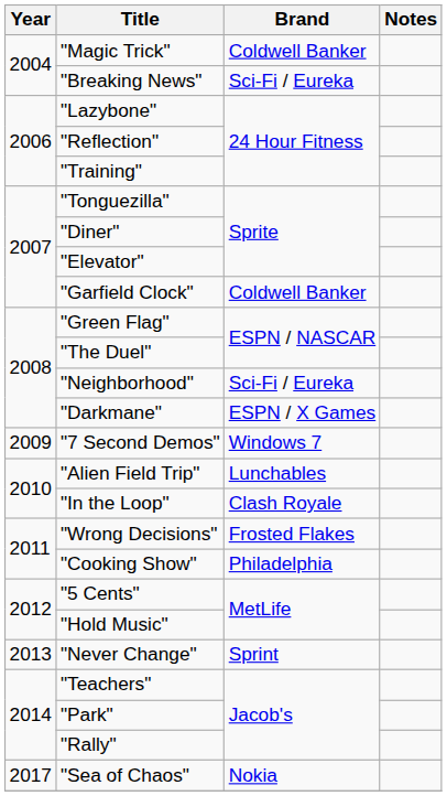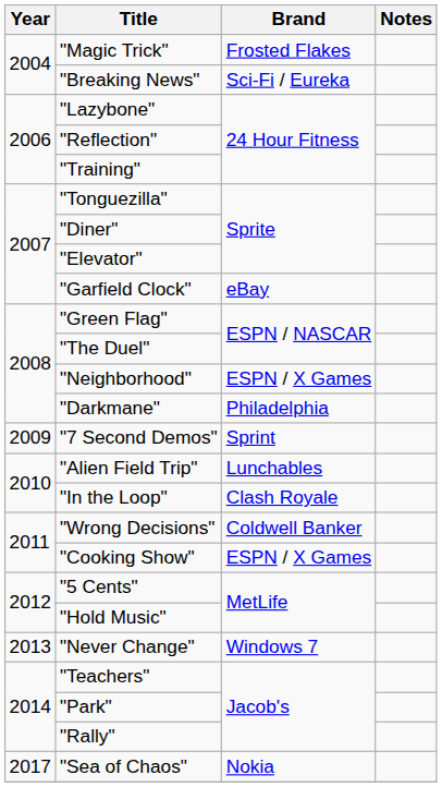 <table class="wikitable">
 <tr>
 <th>Year</th>
 <th>Title</th>
 <th>Brand</th>
 <th>Notes</th>
 </tr>
 <tr>
 <td rowspan=2>2004</td>
 <td>"Magic Trick"</td>
-<td><a href='#'>Coldwell Banker</a></td>
+<td><a href='#'>Frosted Flakes</a></td>
 <td></td>
 </tr>
 <tr>
 <td>"Breaking News"</td>
 <td><a href='#'>Sci-Fi</a> / <a href='#'>Eureka</a></td>
 <td></td>
 </tr>
 <tr>
 <td rowspan=3>2006</td>
 <td>"Lazybone"</td>
 <td rowspan="3"><a href='#'>24 Hour Fitness</a></td>
 <td></td>
 </tr>
 <tr>
 <td>"Reflection"</td>
 <td></td>
 </tr>
 <tr>
 <td>"Training"</td>
 <td></td>
 </tr>
 <tr>
 <td rowspan=4>2007</td>
 <td>"Tonguezilla"</td>
 <td rowspan="3"><a href='#'>Sprite</a></td>
 <td></td>
 </tr>
 <tr>
 <td>"Diner"</td>
 <td></td>
 </tr>
 <tr>
 <td>"Elevator"</td>
 <td></td>
 </tr>
 <tr>
 <td>"Garfield Clock"</td>
-<td><a href='#'>Coldwell Banker</a></td>
+<td><a href='#'>eBay</a></td>
 <td></td>
 </tr>
 <tr>
 <td rowspan=4>2008</td>
 <td>"Green Flag"</td>
 <td rowspan="2"><a href='#'>ESPN</a> / <a href='#'>NASCAR</a></td>
 <td></td>
 </tr>
 <tr>
 <td>"The Duel"</td>
 <td></td>
 </tr>
 <tr>
 <td>"Neighborhood"</td>
-<td><a href='#'>Sci-Fi</a> / <a href='#'>Eureka</a></td>
+<td><a href='#'>ESPN</a> / <a href='#'>X Games</a></td>
 <td></td>
 </tr>
 <tr>
 <td>"Darkmane"</td>
-<td><a href='#'>ESPN</a> / <a href='#'>X Games</a></td>
+<td><a href='#'>Philadelphia</a></td>
 <td></td>
 </tr>
 <tr>
 <td>2009</td>
 <td>"7 Second Demos"</td>
-<td><a href='#'>Windows 7</a></td>
+<td><a href='#'>Sprint</a></td>
 <td></td>
 </tr>
 <tr>
 <td rowspan=2>2010</td>
 <td>"Alien Field Trip"</td>
 <td><a href='#'>Lunchables</a></td>
 <td></td>
 </tr>
 <tr>
 <td>"In the Loop"</td>
 <td><a href='#'>Clash Royale</a></td>
 <td></td>
 </tr>
 <tr>
 <td rowspan=2>2011</td>
 <td>"Wrong Decisions"</td>
-<td><a href='#'>Frosted Flakes</a></td>
+<td><a href='#'>Coldwell Banker</a></td>
 <td></td>
 </tr>
 <tr>
 <td>"Cooking Show"</td>
-<td><a href='#'>Philadelphia</a></td>
+<td><a href='#'>ESPN</a> / <a href='#'>X Games</a></td>
 <td></td>
 </tr>
 <tr>
 <td rowspan=2>2012</td>
 <td>"5 Cents"</td>
 <td rowspan="2"><a href='#'>MetLife</a></td>
 <td></td>
 </tr>
 <tr>
 <td>"Hold Music"</td>
 <td></td>
 </tr>
 <tr>
 <td>2013</td>
 <td>"Never Change"</td>
-<td><a href='#'>Sprint</a></td>
+<td><a href='#'>Windows 7</a></td>
 <td></td>
 </tr>
 <tr>
 <td rowspan=3>2014</td>
 <td>"Teachers"</td>
 <td rowspan="3"><a href='#'>Jacob's</a></td>
 <td></td>
 </tr>
 <tr>
 <td>"Park"</td>
 <td></td>
 </tr>
 <tr>
 <td>"Rally"</td>
 <td></td>
 </tr>
 <tr>
 <td>2017</td>
 <td>"Sea of Chaos"</td>
 <td><a href='#'>Nokia</a></td>
 <td></td>
 </tr>
 <tr>
 </tr>
 </table>
